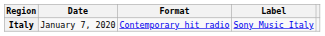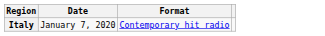 <table class="wikitable plainrowheaders">
 <tr>
 <th scope="col">Region</th>
 <th scope="col">Date</th>
 <th scope="col">Format</th>
-<th scope="col">Label</th>
 <th scope="col"></th>
 </tr>
 <tr>
 <th scope="row">Italy</th>
 <td>January 7, 2020</td>
 <td><a href='#'>Contemporary hit radio</a></td>
-<td><a href='#'>Sony Music Italy</a></td>
 <td style="text-align:center;"></td>
 </tr>
 </table>
